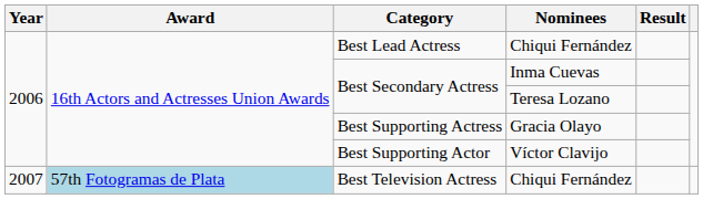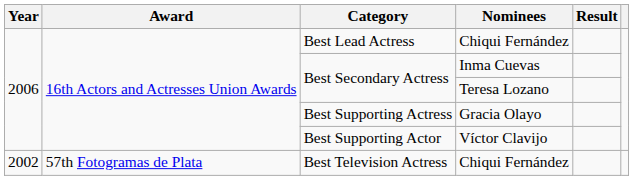 <table class="wikitable sortable plainrowheaders">
 <tr>
 <th>Year</th>
 <th>Award</th>
 <th>Category</th>
 <th>Nominees</th>
 <th>Result</th>
 <th scope="col" class="unsortable"></th>
 </tr>
 <tr>
 <td align = "center" rowspan = 5>2006</td>
 <td rowspan = 5><a href='#'>16th Actors and Actresses Union Awards</a></td>
 <td>Best Lead Actress</td>
 <td>Chiqui Fernández</td>
 <td></td>
 <td align = "center" rowspan = "5"></td>
 </tr>
 <tr>
 <td rowspan = "2">Best Secondary Actress</td>
 <td>Inma Cuevas</td>
 <td></td>
 </tr>
 <tr>
 <td>Teresa Lozano</td>
 <td></td>
 </tr>
 <tr>
 <td>Best Supporting Actress</td>
 <td>Gracia Olayo</td>
 <td></td>
 </tr>
 <tr>
 <td>Best Supporting Actor</td>
 <td>Víctor Clavijo</td>
 <td></td>
 </tr>
 <tr>
-<td align = "center">2007</td>
-<td style="background: lightblue;">57th <a href='#'>Fotogramas de Plata</a></td>
+<td align = "center">2002</td>
+<td>57th <a href='#'>Fotogramas de Plata</a></td>
 <td>Best Television Actress</td>
 <td>Chiqui Fernández</td>
 <td></td>
 <td align = "center"></td>
 </tr>
 </table>
